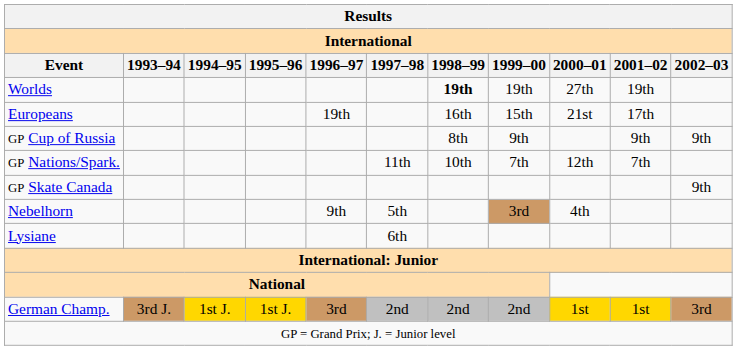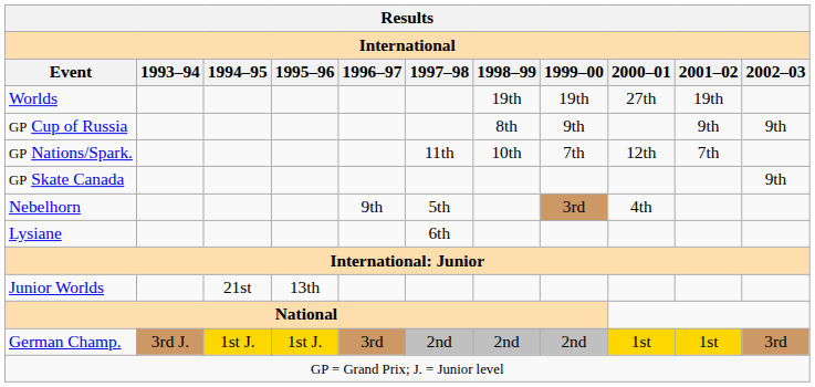 <table class="wikitable" style="text-align:center">
 <tr>
 <th colspan=11 align=center><strong>Results</strong></th>
 </tr>
 <tr>
 <th style="background-color: #ffdead; " colspan=11 align=center><strong>International</strong></th>
 </tr>
 <tr>
 <th>Event</th>
 <th>1993–94</th>
 <th>1994–95</th>
 <th>1995–96</th>
 <th>1996–97</th>
 <th>1997–98</th>
 <th>1998–99</th>
 <th>1999–00</th>
 <th>2000–01</th>
 <th>2001–02</th>
 <th>2002–03</th>
 </tr>
 <tr>
 <td align=left><a href='#'>Worlds</a></td>
 <td></td>
 <td></td>
 <td></td>
 <td></td>
 <td></td>
-<td><strong>19th</strong></td>
+<td>19th</td>
 <td>19th</td>
 <td>27th</td>
 <td>19th</td>
-<td></td>
-</tr>
-<tr>
-<td align=left><a href='#'>Europeans</a></td>
-<td></td>
-<td></td>
-<td></td>
-<td>19th</td>
-<td></td>
-<td>16th</td>
-<td>15th</td>
-<td>21st</td>
-<td>17th</td>
 <td></td>
 </tr>
 <tr>
 <td align=left><small>GP</small> <a href='#'>Cup of Russia</a></td>
 <td></td>
 <td></td>
 <td></td>
 <td></td>
 <td></td>
 <td>8th</td>
 <td>9th</td>
 <td></td>
 <td>9th</td>
 <td>9th</td>
 </tr>
 <tr>
 <td align=left><small>GP</small> <a href='#'>Nations/Spark.</a></td>
 <td></td>
 <td></td>
 <td></td>
 <td></td>
 <td>11th</td>
 <td>10th</td>
 <td>7th</td>
 <td>12th</td>
 <td>7th</td>
 <td></td>
 </tr>
 <tr>
 <td align=left><small>GP</small> <a href='#'>Skate Canada</a></td>
 <td></td>
 <td></td>
 <td></td>
 <td></td>
 <td></td>
 <td></td>
 <td></td>
 <td></td>
 <td></td>
 <td>9th</td>
 </tr>
 <tr>
 <td align=left><a href='#'>Nebelhorn</a></td>
 <td></td>
 <td></td>
 <td></td>
 <td>9th</td>
 <td>5th</td>
 <td></td>
 <td bgcolor=cc9966>3rd</td>
 <td>4th</td>
 <td></td>
 <td></td>
 </tr>
 <tr>
 <td align=left><a href='#'>Lysiane</a></td>
 <td></td>
 <td></td>
 <td></td>
 <td></td>
 <td>6th</td>
 <td></td>
 <td></td>
 <td></td>
 <td></td>
 <td></td>
 </tr>
 <tr>
 <th style="background-color: #ffdead; " colspan=11 align=center><strong>International: Junior</strong></th>
 </tr>
 <tr>
+<td align=left><a href='#'>Junior Worlds</a></td>
+<td></td>
+<td>21st</td>
+<td>13th</td>
+<td></td>
+<td></td>
+<td></td>
+<td></td>
+<td></td>
+<td></td>
+<td></td>
+</tr>
+<tr>
 <th style="background-color: #ffdead; " colspan=8 align=center><strong>National</strong></th>
 </tr>
 <tr>
 <td align=left><a href='#'>German Champ.</a></td>
 <td bgcolor=cc9966>3rd J.</td>
 <td bgcolor=gold>1st J.</td>
 <td bgcolor=gold>1st J.</td>
 <td bgcolor=cc9966>3rd</td>
 <td bgcolor=silver>2nd</td>
 <td bgcolor=silver>2nd</td>
 <td bgcolor=silver>2nd</td>
 <td bgcolor=gold>1st</td>
 <td bgcolor=gold>1st</td>
 <td bgcolor=cc9966>3rd</td>
 </tr>
 <tr>
 <td colspan=11 align=center><small> GP = Grand Prix; J. = Junior level </small></td>
 </tr>
 </table>
